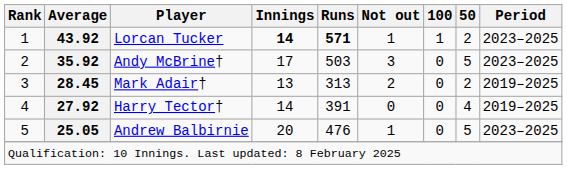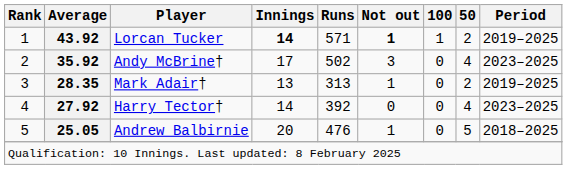 <table class="wikitable plainrowheaders sortable">
 <tr>
 <th scope=col>Rank</th>
 <th scope=col>Average</th>
 <th scope=col>Player</th>
 <th scope=col>Innings</th>
 <th scope=col>Runs</th>
 <th scope=col>Not out</th>
 <th scope=col>100</th>
 <th scope=col>50</th>
 <th scope=col>Period</th>
 </tr>
 <tr>
 <td align=center>1</td>
 <th>43.92</th>
 <td><a href='#'>Lorcan Tucker</a></td>
 <td align=center><strong>14</strong></td>
-<td align=center><strong>571</strong></td>
-<td align=center>1</td>
+<td align=center>571</td>
+<td align=center><strong>1</strong></td>
 <td align=center>1</td>
 <td align=center>2</td>
-<td>2023–2025</td>
+<td>2019–2025</td>
 </tr>
 <tr>
 <td align=center>2</td>
 <th>35.92</th>
 <td><a href='#'>Andy McBrine</a>†</td>
 <td align=center>17</td>
-<td align=center>503</td>
+<td align=center>502</td>
 <td align=center>3</td>
 <td align=center>0</td>
-<td align=center>5</td>
+<td align=center>4</td>
 <td>2023–2025</td>
 </tr>
 <tr>
 <td align=center>3</td>
-<th>28.45</th>
+<th>28.35</th>
 <td><a href='#'>Mark Adair</a>†</td>
 <td align=center>13</td>
 <td align=center>313</td>
-<td align=center>2</td>
+<td align=center>1</td>
 <td align=center>0</td>
 <td align=center>2</td>
 <td>2019–2025</td>
 </tr>
 <tr>
 <td align=center>4</td>
 <th>27.92</th>
 <td><a href='#'>Harry Tector</a>†</td>
 <td align=center>14</td>
-<td align=center>391</td>
+<td align=center>392</td>
 <td align=center>0</td>
 <td align=center>0</td>
 <td align=center>4</td>
-<td>2019–2025</td>
+<td>2023–2025</td>
 </tr>
 <tr>
 <td align=center>5</td>
 <th>25.05</th>
 <td><a href='#'>Andrew Balbirnie</a></td>
 <td align=center>20</td>
 <td align=center>476</td>
 <td align=center>1</td>
 <td align=center>0</td>
 <td align=center>5</td>
-<td>2023–2025</td>
+<td>2018–2025</td>
 </tr>
 <tr>
 </tr>
 <tr class=sortbottom>
 <td colspan=10><small>Qualification: 10 Innings. Last updated: 8 February 2025</small></td>
 </tr>
 </table>
